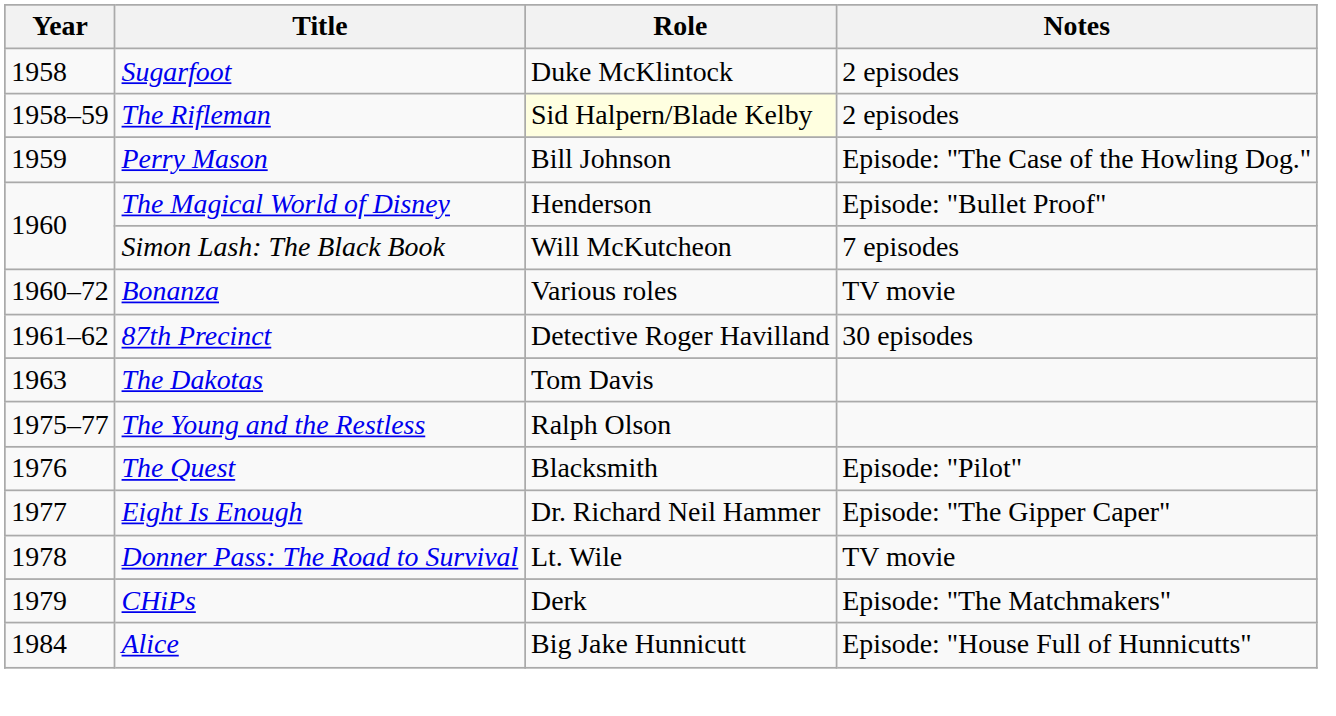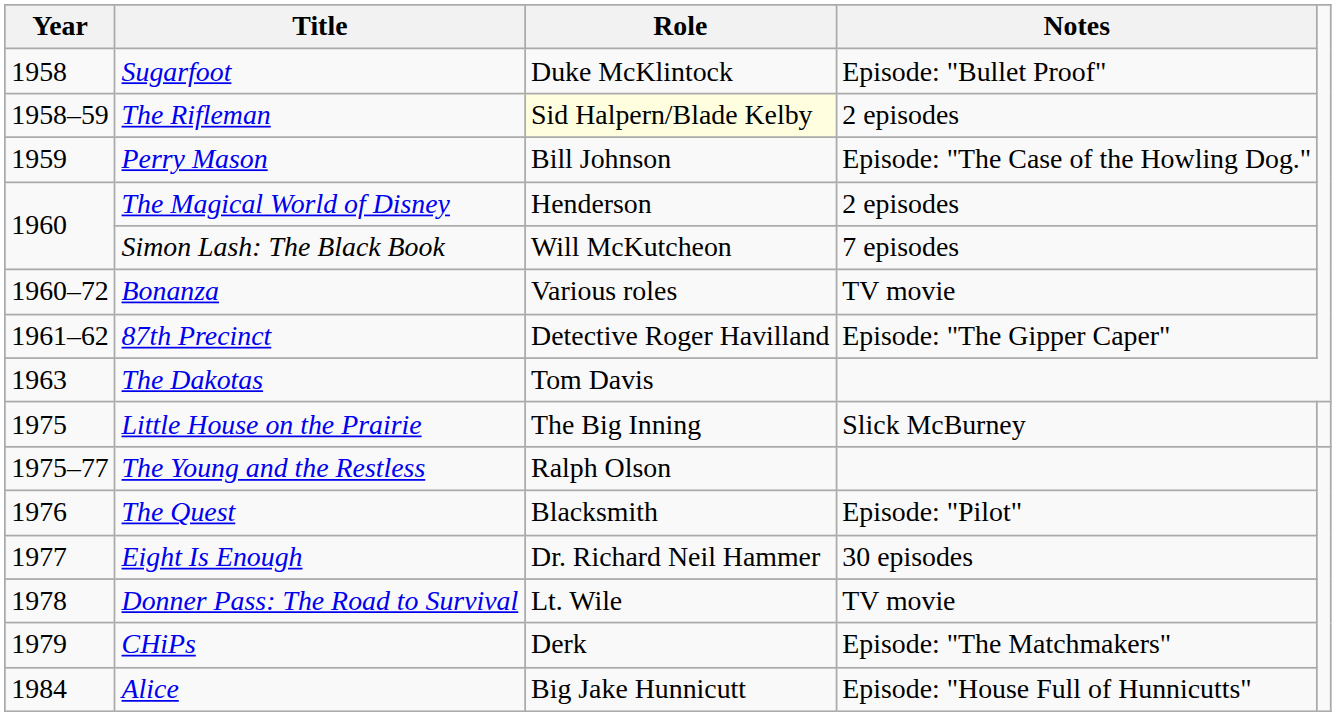 <table class="wikitable sortable plainrowheaders">
 <tr>
 <th scope="col">Year</th>
 <th scope="col">Title</th>
 <th scope="col">Role</th>
 <th scope="col">Notes</th>
 </tr>
 <tr>
 <td>1958</td>
 <td><em><a href='#'>Sugarfoot</a></em></td>
 <td>Duke McKlintock</td>
-<td>2 episodes</td>
+<td>Episode: "Bullet Proof"</td>
 </tr>
 <tr>
 <td>1958–59</td>
 <td><em><a href='#'>The Rifleman</a></em></td>
 <td style="background: lightyellow;">Sid Halpern/Blade Kelby</td>
 <td>2 episodes</td>
 </tr>
 <tr>
 <td>1959</td>
 <td><em><a href='#'>Perry Mason</a></em></td>
 <td>Bill Johnson</td>
 <td>Episode: "The Case of the Howling Dog."</td>
 </tr>
 <tr>
 <td rowspan="2">1960</td>
 <td><em><a href='#'>The Magical World of Disney</a></em></td>
 <td>Henderson</td>
-<td>Episode: "Bullet Proof"</td>
+<td>2 episodes</td>
 </tr>
 <tr>
 <td><em>Simon Lash: The Black Book</em></td>
 <td>Will McKutcheon</td>
 <td>7 episodes</td>
 </tr>
 <tr>
 <td>1960–72</td>
 <td><em><a href='#'>Bonanza</a></em></td>
 <td>Various roles</td>
 <td>TV movie</td>
 </tr>
 <tr>
 <td>1961–62</td>
 <td><em><a href='#'>87th Precinct</a></em></td>
 <td>Detective Roger Havilland</td>
-<td>30 episodes</td>
+<td>Episode: "The Gipper Caper"</td>
 </tr>
 <tr>
 <td>1963</td>
 <td><em><a href='#'>The Dakotas</a></em></td>
 <td>Tom Davis</td>
+</tr>
+<tr>
+<td>1975</td>
+<td><em><a href='#'>Little House on the Prairie</a></em></td>
+<td>The Big Inning</td>
+<td>Slick McBurney</td>
+<td></td>
 </tr>
 <tr>
 <td>1975–77</td>
 <td><em><a href='#'>The Young and the Restless</a></em></td>
 <td>Ralph Olson</td>
 <td></td>
 </tr>
 <tr>
 <td>1976</td>
 <td><em><a href='#'>The Quest</a></em></td>
 <td>Blacksmith</td>
 <td>Episode: "Pilot"</td>
 </tr>
 <tr>
 <td>1977</td>
 <td><em><a href='#'>Eight Is Enough</a></em></td>
 <td>Dr. Richard Neil Hammer</td>
-<td>Episode: "The Gipper Caper"</td>
+<td>30 episodes</td>
 </tr>
 <tr>
 <td>1978</td>
 <td><em><a href='#'>Donner Pass: The Road to Survival</a></em></td>
 <td>Lt. Wile</td>
 <td>TV movie</td>
 </tr>
 <tr>
 <td>1979</td>
 <td><em><a href='#'>CHiPs</a></em></td>
 <td>Derk</td>
 <td>Episode: "The Matchmakers"</td>
 </tr>
 <tr>
 <td>1984</td>
 <td><em><a href='#'>Alice</a></em></td>
 <td>Big Jake Hunnicutt</td>
 <td>Episode: "House Full of Hunnicutts"</td>
 </tr>
 </table>
